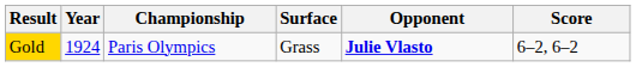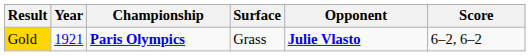 <table class="sortable wikitable">
 <tr>
 <th style="width:40px">Result</th>
 <th style="width:30px">Year</th>
 <th style="width:150px">Championship</th>
 <th style="width:50px">Surface</th>
 <th style="width:150px">Opponent</th>
 <th style="width:100px" class="unsortable">Score</th>
 </tr>
 <tr>
 <td bgcolor=gold>Gold</td>
-<td><a href='#'>1924</a></td>
-<td><a href='#'>Paris Olympics</a></td>
+<td><a href='#'>1921</a></td>
+<td><strong><a href='#'>Paris Olympics</a></strong></td>
 <td>Grass</td>
 <td><strong> <a href='#'>Julie Vlasto</a></strong></td>
 <td>6–2, 6–2</td>
 </tr>
 </table>
